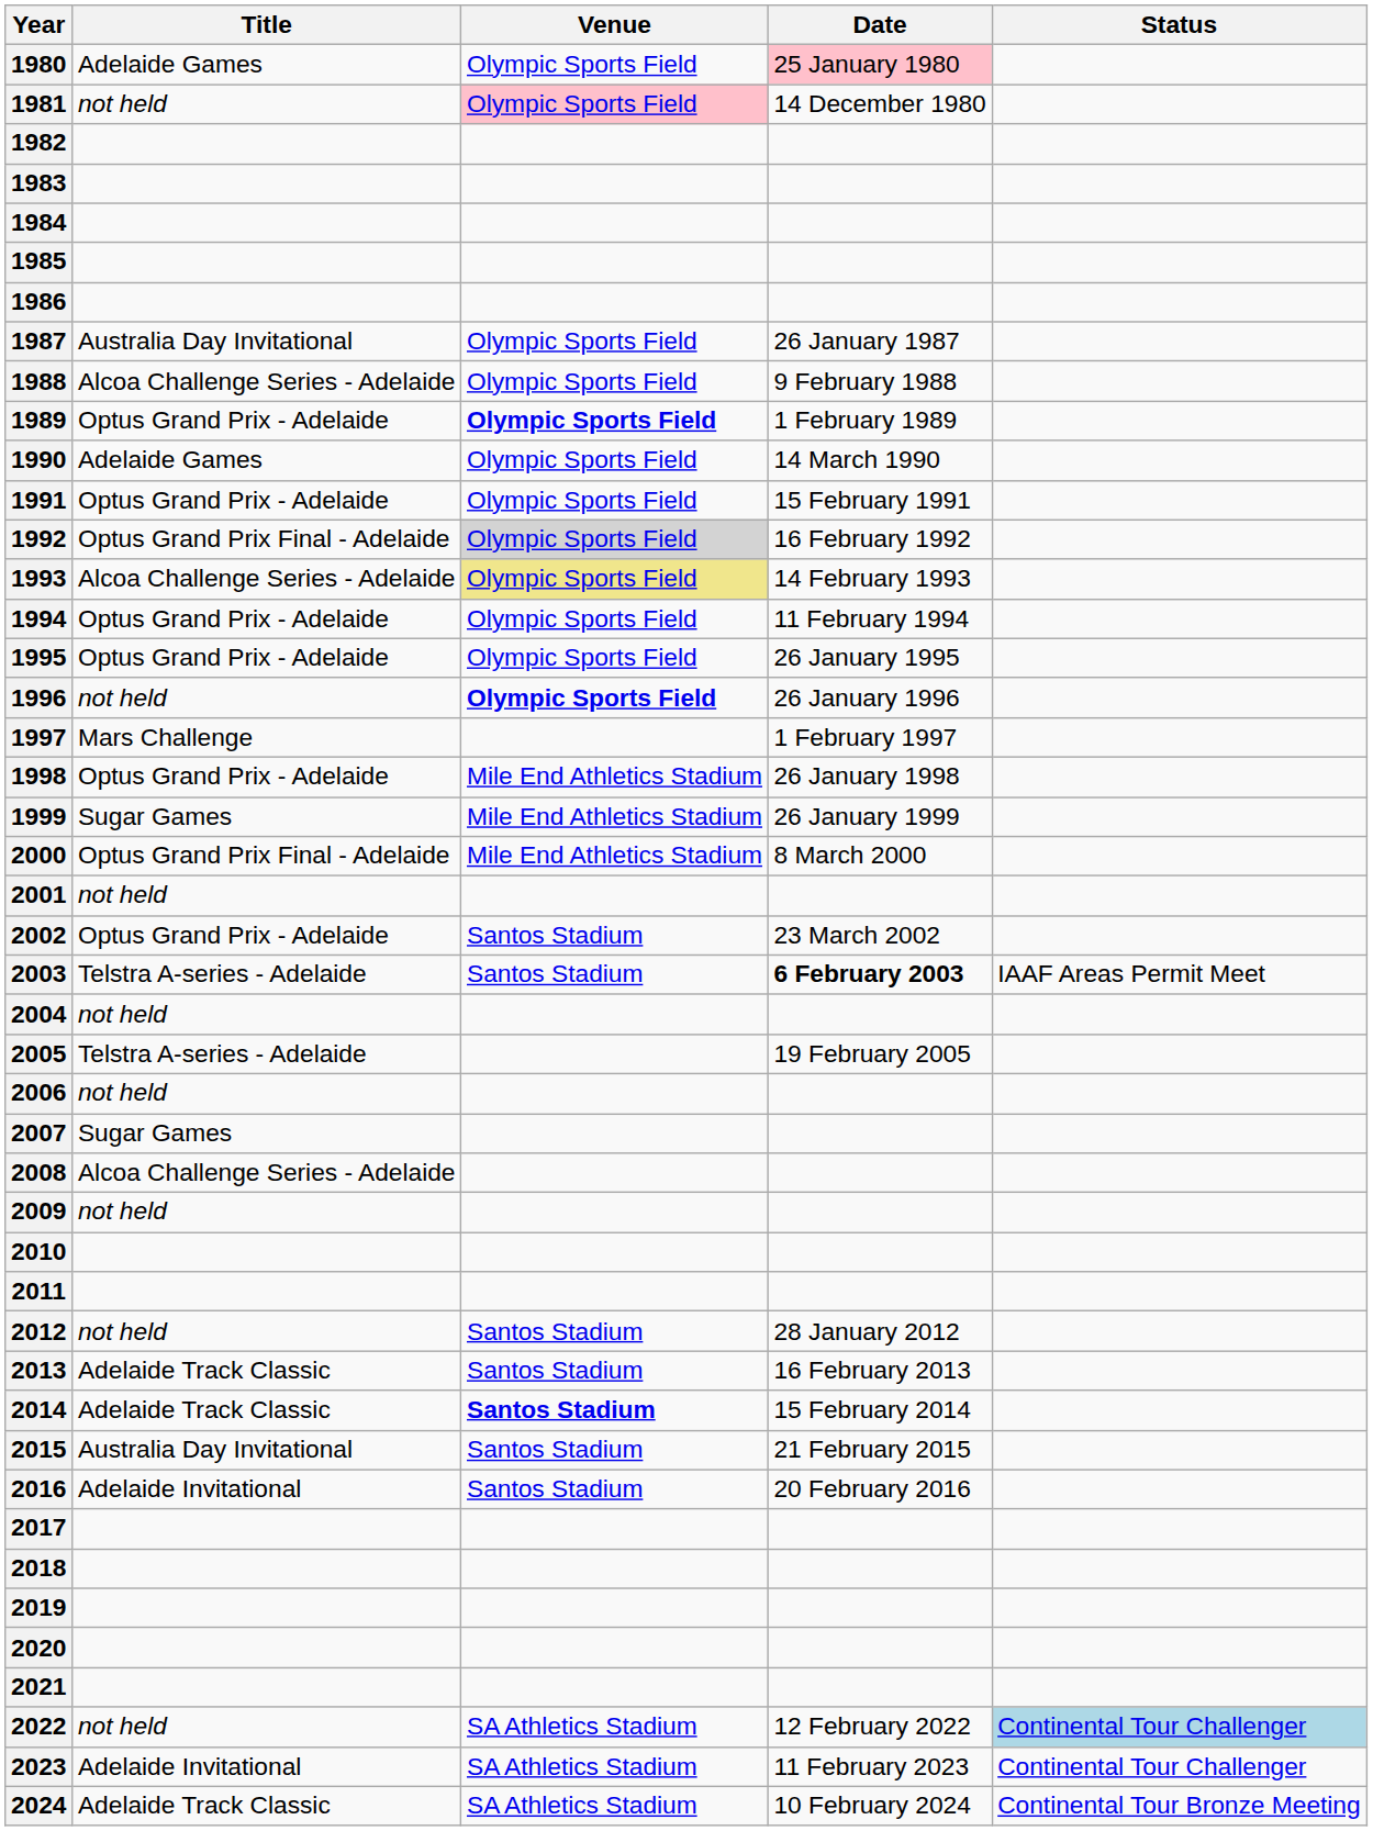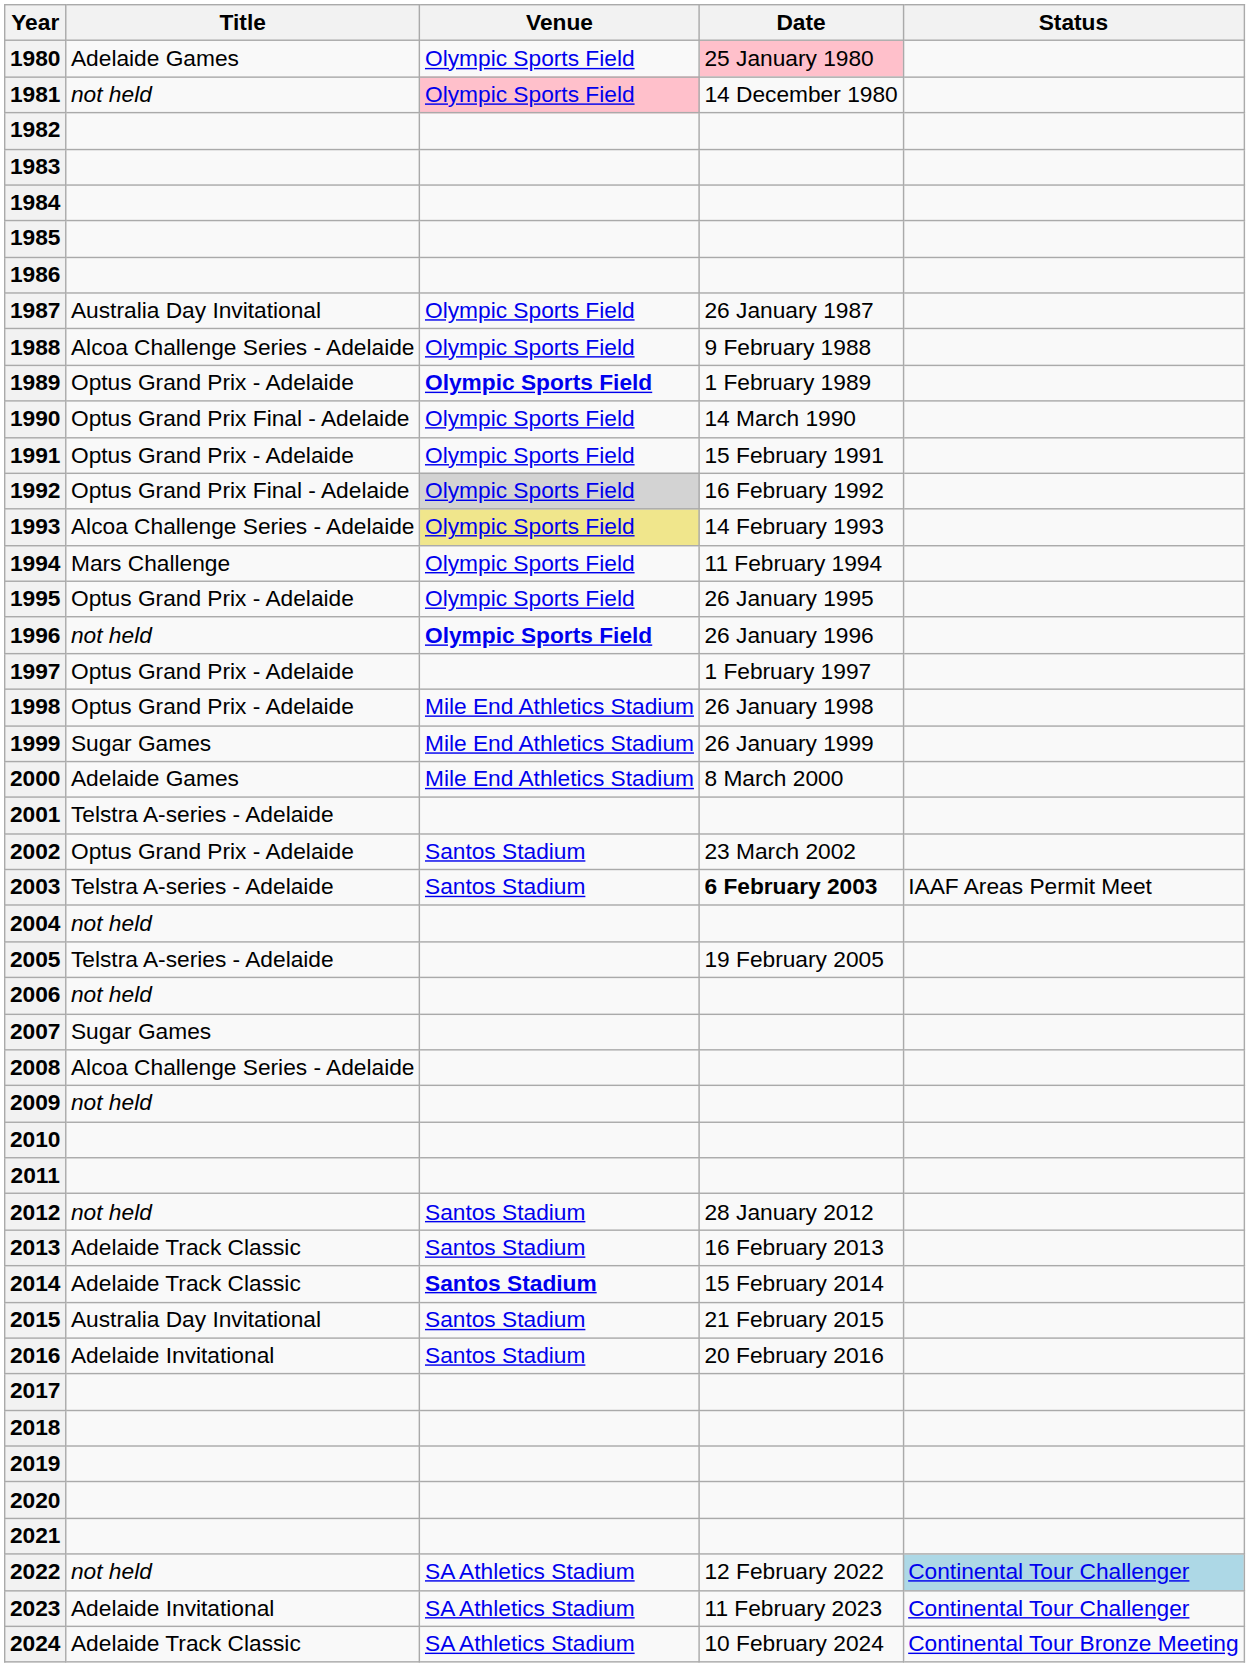 <table class="wikitable sticky-header defaultleft col4right plainrowheaders">
 <tr>
 <th scope="col">Year</th>
 <th scope="col">Title</th>
 <th scope="col">Venue</th>
 <th scope="col">Date</th>
 <th scope="col">Status</th>
 </tr>
 <tr>
 <th scope="row">1980</th>
 <td>Adelaide Games</td>
 <td><a href='#'>Olympic Sports Field</a></td>
 <td style="background: pink;">25 January 1980</td>
 <td></td>
 </tr>
 <tr>
 <th scope="row">1981</th>
 <td><em>not held</em></td>
 <td style="background: pink;"><a href='#'>Olympic Sports Field</a></td>
 <td>14 December 1980</td>
 <td></td>
 </tr>
 <tr>
 <th scope="row">1982</th>
 <td></td>
 <td></td>
 <td></td>
 <td></td>
 </tr>
 <tr>
 <th scope="row">1983</th>
 <td></td>
 <td></td>
 <td></td>
 <td></td>
 </tr>
 <tr>
 <th scope="row">1984</th>
 <td></td>
 <td></td>
 <td></td>
 <td></td>
 </tr>
 <tr>
 <th scope="row">1985</th>
 <td></td>
 <td></td>
 <td></td>
 <td></td>
 </tr>
 <tr>
 <th scope="row">1986</th>
 <td></td>
 <td></td>
 <td></td>
 <td></td>
 </tr>
 <tr>
 <th scope="row">1987</th>
 <td>Australia Day Invitational</td>
 <td><a href='#'>Olympic Sports Field</a></td>
 <td>26 January 1987</td>
 <td></td>
 </tr>
 <tr>
 <th scope="row">1988</th>
 <td>Alcoa Challenge Series - Adelaide</td>
 <td><a href='#'>Olympic Sports Field</a></td>
 <td>9 February 1988</td>
 <td></td>
 </tr>
 <tr>
 <th scope="row">1989</th>
 <td>Optus Grand Prix - Adelaide</td>
 <td><strong><a href='#'>Olympic Sports Field</a></strong></td>
 <td>1 February 1989</td>
 <td></td>
 </tr>
 <tr>
 <th scope="row">1990</th>
-<td>Adelaide Games</td>
+<td>Optus Grand Prix Final - Adelaide</td>
 <td><a href='#'>Olympic Sports Field</a></td>
 <td>14 March 1990</td>
 <td></td>
 </tr>
 <tr>
 <th scope="row">1991</th>
 <td>Optus Grand Prix - Adelaide</td>
 <td><a href='#'>Olympic Sports Field</a></td>
 <td>15 February 1991</td>
 <td></td>
 </tr>
 <tr>
 <th scope="row">1992</th>
 <td>Optus Grand Prix Final - Adelaide</td>
 <td style="background: lightgrey;"><a href='#'>Olympic Sports Field</a></td>
 <td>16 February 1992</td>
 <td></td>
 </tr>
 <tr>
 <th scope="row">1993</th>
 <td>Alcoa Challenge Series - Adelaide</td>
 <td style="background: khaki;"><a href='#'>Olympic Sports Field</a></td>
 <td>14 February 1993</td>
 <td></td>
 </tr>
 <tr>
 <th scope="row">1994</th>
-<td>Optus Grand Prix - Adelaide</td>
+<td>Mars Challenge</td>
 <td><a href='#'>Olympic Sports Field</a></td>
 <td>11 February 1994</td>
 <td></td>
 </tr>
 <tr>
 <th scope="row">1995</th>
 <td>Optus Grand Prix - Adelaide</td>
 <td><a href='#'>Olympic Sports Field</a></td>
 <td>26 January 1995</td>
 <td></td>
 </tr>
 <tr>
 <th scope="row">1996</th>
 <td><em>not held</em></td>
 <td><strong><a href='#'>Olympic Sports Field</a></strong></td>
 <td>26 January 1996</td>
 <td></td>
 </tr>
 <tr>
 <th scope="row">1997</th>
-<td>Mars Challenge</td>
+<td>Optus Grand Prix - Adelaide</td>
 <td></td>
 <td>1 February 1997</td>
 <td></td>
 </tr>
 <tr>
 <th scope="row">1998</th>
 <td>Optus Grand Prix - Adelaide</td>
 <td><a href='#'>Mile End Athletics Stadium</a></td>
 <td>26 January 1998</td>
 <td></td>
 </tr>
 <tr>
 <th scope="row">1999</th>
 <td>Sugar Games</td>
 <td><a href='#'>Mile End Athletics Stadium</a></td>
 <td>26 January 1999</td>
 <td></td>
 </tr>
 <tr>
 <th scope="row">2000</th>
-<td>Optus Grand Prix Final - Adelaide</td>
+<td>Adelaide Games</td>
 <td><a href='#'>Mile End Athletics Stadium</a></td>
 <td>8 March 2000</td>
 <td></td>
 </tr>
 <tr>
 <th scope="row">2001</th>
-<td><em>not held</em></td>
+<td>Telstra A-series - Adelaide</td>
 <td></td>
 <td></td>
 <td></td>
 </tr>
 <tr>
 <th scope="row">2002</th>
 <td>Optus Grand Prix - Adelaide</td>
 <td><a href='#'>Santos Stadium</a></td>
 <td>23 March 2002</td>
 <td></td>
 </tr>
 <tr>
 <th scope="row">2003</th>
 <td>Telstra A-series - Adelaide</td>
 <td><a href='#'>Santos Stadium</a></td>
 <td><strong>6 February 2003</strong></td>
 <td>IAAF Areas Permit Meet</td>
 </tr>
 <tr>
 <th scope="row">2004</th>
 <td><em>not held</em></td>
 <td></td>
 <td></td>
 <td></td>
 </tr>
 <tr>
 <th scope="row">2005</th>
 <td>Telstra A-series - Adelaide</td>
 <td></td>
 <td>19 February 2005</td>
 <td></td>
 </tr>
 <tr>
 <th scope="row">2006</th>
 <td><em>not held</em></td>
 <td></td>
 <td></td>
 <td></td>
 </tr>
 <tr>
 <th scope="row">2007</th>
 <td>Sugar Games</td>
 <td></td>
 <td></td>
 <td></td>
 </tr>
 <tr>
 <th scope="row">2008</th>
 <td>Alcoa Challenge Series - Adelaide</td>
 <td></td>
 <td></td>
 <td></td>
 </tr>
 <tr>
 <th scope="row">2009</th>
 <td><em>not held</em></td>
 <td></td>
 <td></td>
 <td></td>
 </tr>
 <tr>
 <th scope="row">2010</th>
 <td></td>
 <td></td>
 <td></td>
 <td></td>
 </tr>
 <tr>
 <th scope="row">2011</th>
 <td></td>
 <td></td>
 <td></td>
 <td></td>
 </tr>
 <tr>
 <th scope="row">2012</th>
 <td><em>not held</em></td>
 <td><a href='#'>Santos Stadium</a></td>
 <td>28 January 2012</td>
 <td></td>
 </tr>
 <tr>
 <th scope="row">2013</th>
 <td>Adelaide Track Classic</td>
 <td><a href='#'>Santos Stadium</a></td>
 <td>16 February 2013</td>
 <td></td>
 </tr>
 <tr>
 <th scope="row">2014</th>
 <td>Adelaide Track Classic</td>
 <td><strong><a href='#'>Santos Stadium</a></strong></td>
 <td>15 February 2014</td>
 <td></td>
 </tr>
 <tr>
 <th scope="row">2015</th>
 <td>Australia Day Invitational</td>
 <td><a href='#'>Santos Stadium</a></td>
 <td>21 February 2015</td>
 <td></td>
 </tr>
 <tr>
 <th scope="row">2016</th>
 <td>Adelaide Invitational</td>
 <td><a href='#'>Santos Stadium</a></td>
 <td>20 February 2016</td>
 <td></td>
 </tr>
 <tr>
 <th scope="row">2017</th>
 <td></td>
 <td></td>
 <td></td>
 <td></td>
 </tr>
 <tr>
 <th scope="row">2018</th>
 <td></td>
 <td></td>
 <td></td>
 <td></td>
 </tr>
 <tr>
 <th scope="row">2019</th>
 <td></td>
 <td></td>
 <td></td>
 <td></td>
 </tr>
 <tr>
 <th scope="row">2020</th>
 <td></td>
 <td></td>
 <td></td>
 <td></td>
 </tr>
 <tr>
 <th scope="row">2021</th>
 <td></td>
 <td></td>
 <td></td>
 <td></td>
 </tr>
 <tr>
 <th scope="row">2022</th>
 <td><em>not held</em></td>
 <td><a href='#'>SA Athletics Stadium</a></td>
 <td>12 February 2022</td>
 <td style="background: lightblue;"><a href='#'>Continental Tour Challenger</a></td>
 </tr>
 <tr>
 <th scope="row">2023</th>
 <td>Adelaide Invitational</td>
 <td><a href='#'>SA Athletics Stadium</a></td>
 <td>11 February 2023</td>
 <td><a href='#'>Continental Tour Challenger</a></td>
 </tr>
 <tr>
 <th scope="row">2024</th>
 <td>Adelaide Track Classic</td>
 <td><a href='#'>SA Athletics Stadium</a></td>
 <td>10 February 2024</td>
 <td><a href='#'>Continental Tour Bronze Meeting</a></td>
 </tr>
 </table>
